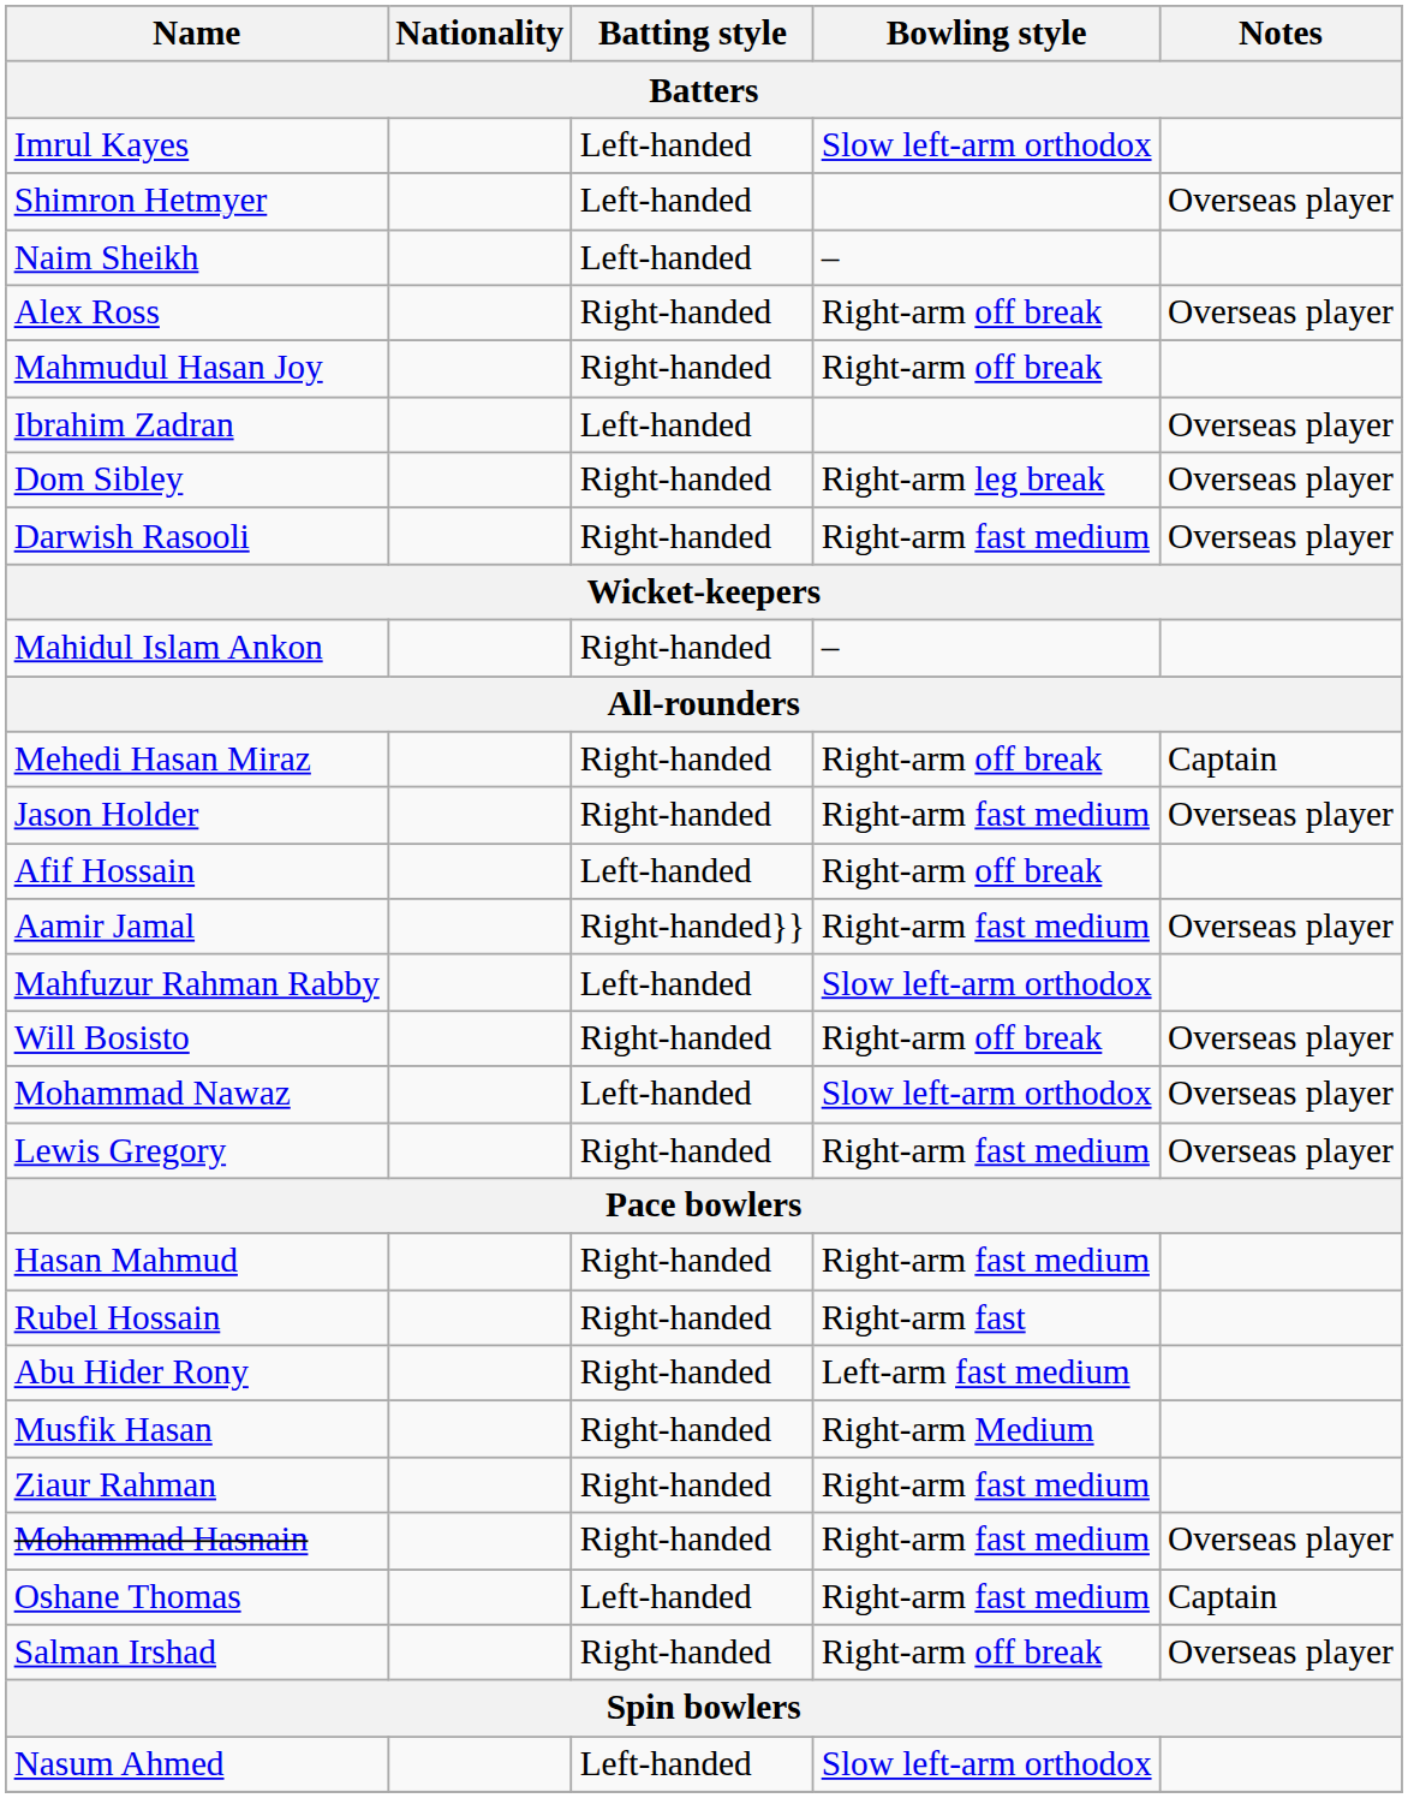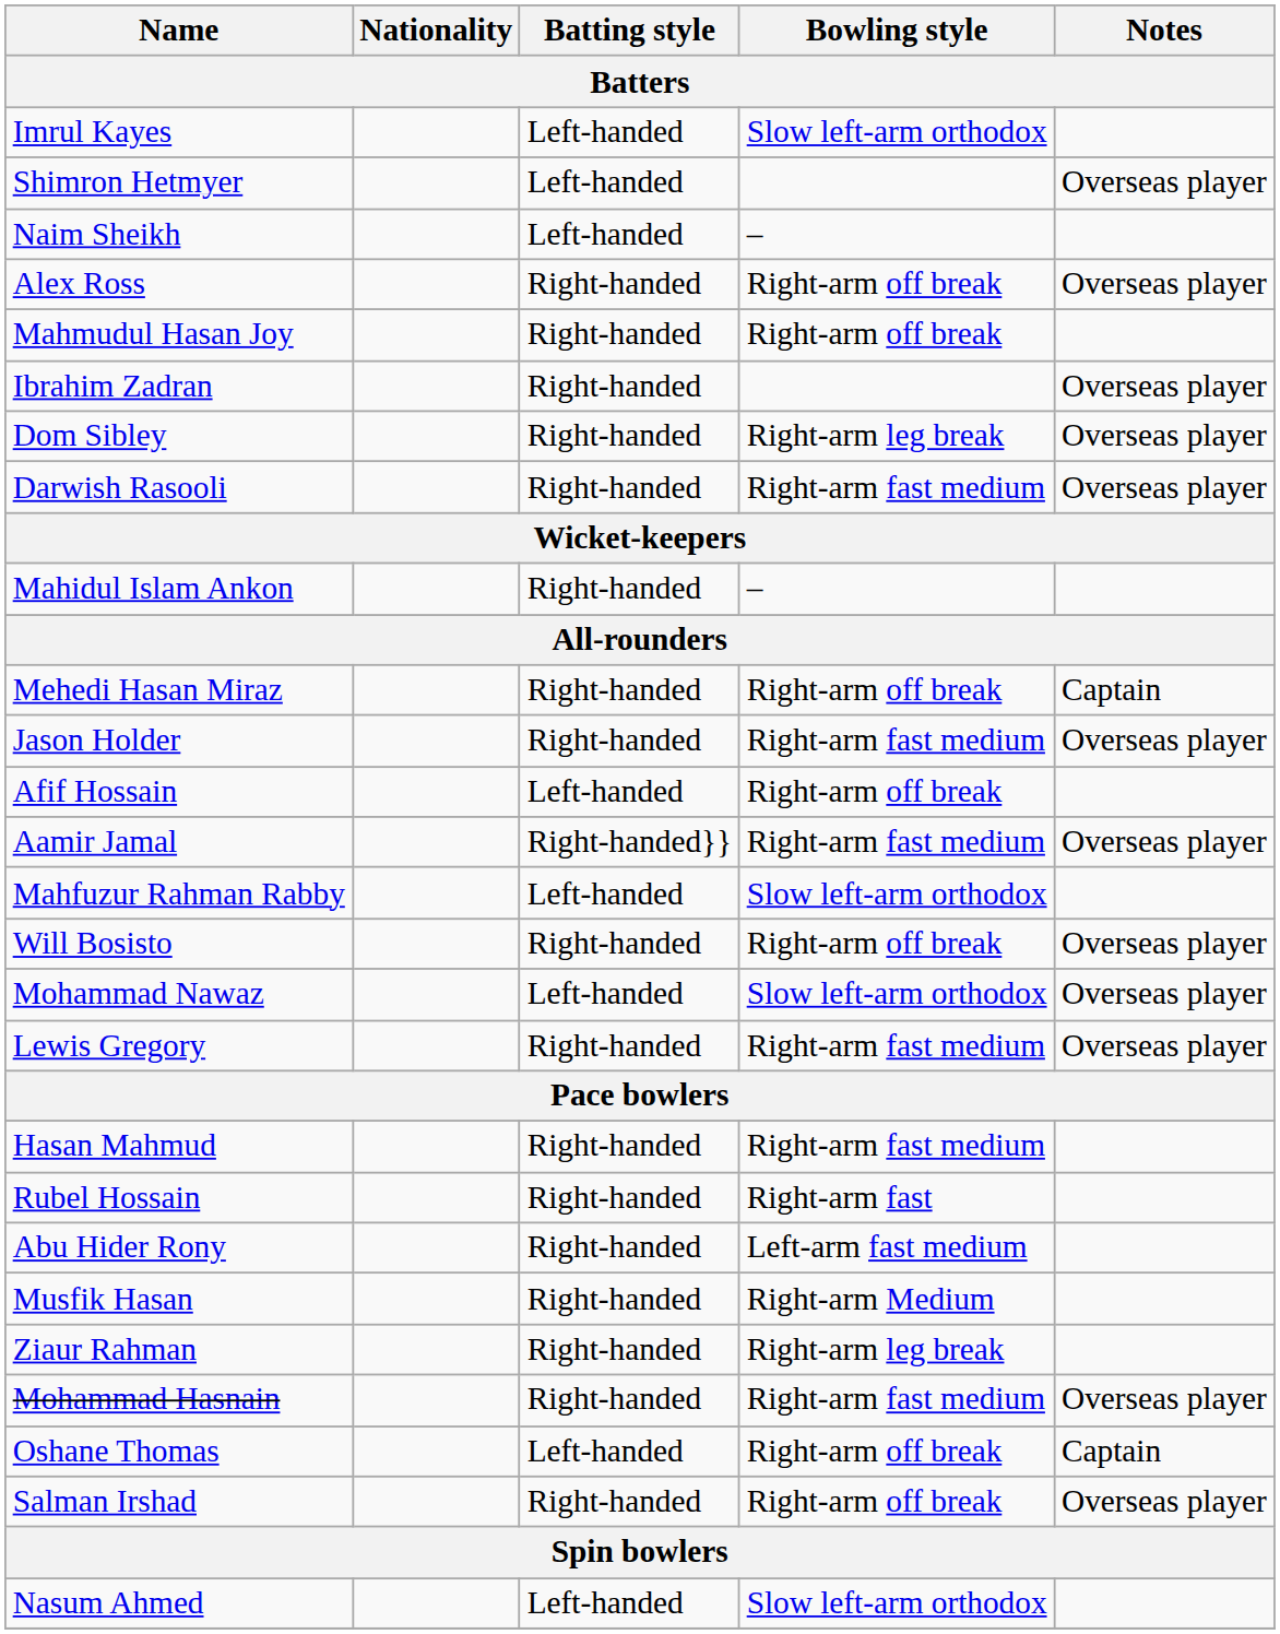 <table class="wikitable">
 <tr>
 <th>Name</th>
 <th>Nationality</th>
 <th>Batting style</th>
 <th>Bowling style</th>
 <th>Notes</th>
 </tr>
 <tr>
 <th colspan="5">Batters</th>
 </tr>
 <tr>
 <td><a href='#'>Imrul Kayes</a></td>
 <td></td>
 <td>Left-handed</td>
 <td><a href='#'>Slow left-arm orthodox</a></td>
 <td></td>
 </tr>
 <tr>
 <td><a href='#'>Shimron Hetmyer</a></td>
 <td></td>
 <td>Left-handed</td>
 <td></td>
 <td>Overseas player</td>
 </tr>
 <tr>
 <td><a href='#'>Naim Sheikh</a></td>
 <td></td>
 <td>Left-handed</td>
 <td>–</td>
 <td></td>
 </tr>
 <tr>
 <td><a href='#'>Alex Ross</a></td>
 <td></td>
 <td>Right-handed</td>
 <td>Right-arm <a href='#'>off break</a></td>
 <td>Overseas player</td>
 </tr>
 <tr>
 <td><a href='#'>Mahmudul Hasan Joy</a></td>
 <td></td>
 <td>Right-handed</td>
 <td>Right-arm <a href='#'>off break</a></td>
 <td></td>
 </tr>
 <tr>
 <td><a href='#'>Ibrahim Zadran</a></td>
 <td></td>
-<td>Left-handed</td>
+<td>Right-handed</td>
 <td></td>
 <td>Overseas player</td>
 </tr>
 <tr>
 <td><a href='#'>Dom Sibley</a></td>
 <td></td>
 <td>Right-handed</td>
 <td>Right-arm <a href='#'>leg break</a></td>
 <td>Overseas player</td>
 </tr>
 <tr>
 <td><a href='#'>Darwish Rasooli</a></td>
 <td></td>
 <td>Right-handed</td>
 <td>Right-arm <a href='#'>fast medium</a></td>
 <td>Overseas player</td>
 </tr>
 <tr>
 <th colspan="5">Wicket-keepers</th>
 </tr>
 <tr>
 <td><a href='#'>Mahidul Islam Ankon</a></td>
 <td></td>
 <td>Right-handed</td>
 <td>–</td>
 <td></td>
 </tr>
 <tr>
 <th colspan="5">All-rounders</th>
 </tr>
 <tr>
 <td><a href='#'>Mehedi Hasan Miraz</a></td>
 <td></td>
 <td>Right-handed</td>
 <td>Right-arm <a href='#'>off break</a></td>
 <td>Captain</td>
 </tr>
 <tr>
 <td><a href='#'>Jason Holder</a></td>
 <td></td>
 <td>Right-handed</td>
 <td>Right-arm <a href='#'>fast medium</a></td>
 <td>Overseas player</td>
 </tr>
 <tr>
 <td><a href='#'>Afif Hossain</a></td>
 <td></td>
 <td>Left-handed</td>
 <td>Right-arm <a href='#'>off break</a></td>
 <td></td>
 </tr>
 <tr>
 <td><a href='#'>Aamir Jamal</a></td>
 <td></td>
 <td>Right-handed}}</td>
 <td>Right-arm <a href='#'>fast medium</a></td>
 <td>Overseas player</td>
 </tr>
 <tr>
 <td><a href='#'>Mahfuzur Rahman Rabby</a></td>
 <td></td>
 <td>Left-handed</td>
 <td><a href='#'>Slow left-arm orthodox</a></td>
 <td></td>
 </tr>
 <tr>
 <td><a href='#'>Will Bosisto</a></td>
 <td></td>
 <td>Right-handed</td>
 <td>Right-arm <a href='#'>off break</a></td>
 <td>Overseas player</td>
 </tr>
 <tr>
 <td><a href='#'>Mohammad Nawaz</a></td>
 <td></td>
 <td>Left-handed</td>
 <td><a href='#'>Slow left-arm orthodox</a></td>
 <td>Overseas player</td>
 </tr>
 <tr>
 <td><a href='#'>Lewis Gregory</a></td>
 <td></td>
 <td>Right-handed</td>
 <td>Right-arm <a href='#'>fast medium</a></td>
 <td>Overseas player</td>
 </tr>
 <tr>
 <th colspan="5">Pace bowlers</th>
 </tr>
 <tr>
 <td><a href='#'>Hasan Mahmud</a></td>
 <td></td>
 <td>Right-handed</td>
 <td>Right-arm <a href='#'>fast medium</a></td>
 <td></td>
 </tr>
 <tr>
 <td><a href='#'>Rubel Hossain</a></td>
 <td></td>
 <td>Right-handed</td>
 <td>Right-arm <a href='#'>fast</a></td>
 <td></td>
 </tr>
 <tr>
 <td><a href='#'>Abu Hider Rony</a></td>
 <td></td>
 <td>Right-handed</td>
 <td>Left-arm <a href='#'>fast medium</a></td>
 <td></td>
 </tr>
 <tr>
 <td><a href='#'>Musfik Hasan</a></td>
 <td></td>
 <td>Right-handed</td>
 <td>Right-arm <a href='#'>Medium</a></td>
 <td></td>
 </tr>
 <tr>
 <td><a href='#'>Ziaur Rahman</a></td>
 <td></td>
 <td>Right-handed</td>
-<td>Right-arm <a href='#'>fast medium</a></td>
+<td>Right-arm <a href='#'>leg break</a></td>
 <td></td>
 </tr>
 <tr>
 <td><s><a href='#'>Mohammad Hasnain</a></s></td>
 <td></td>
 <td>Right-handed</td>
 <td>Right-arm <a href='#'>fast medium</a></td>
 <td>Overseas player</td>
 </tr>
 <tr>
 <td><a href='#'>Oshane Thomas</a></td>
 <td></td>
 <td>Left-handed</td>
-<td>Right-arm <a href='#'>fast medium</a></td>
+<td>Right-arm <a href='#'>off break</a></td>
 <td>Captain</td>
 </tr>
 <tr>
 <td><a href='#'>Salman Irshad</a></td>
 <td></td>
 <td>Right-handed</td>
 <td>Right-arm <a href='#'>off break</a></td>
 <td>Overseas player</td>
 </tr>
 <tr>
 <th colspan="5">Spin bowlers</th>
 </tr>
 <tr>
 <td><a href='#'>Nasum Ahmed</a></td>
 <td></td>
 <td>Left-handed</td>
 <td><a href='#'>Slow left-arm orthodox</a></td>
 <td></td>
 </tr>
 <tr>
 </tr>
 </table>
